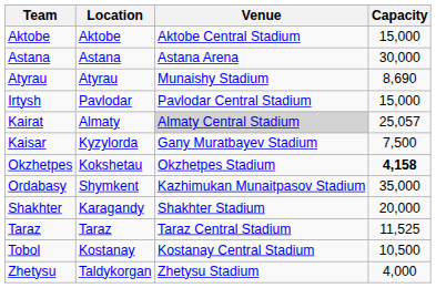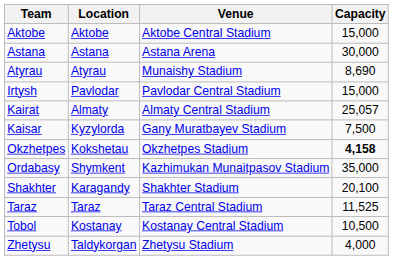 <table class="wikitable sortable">
 <tr>
 <th>Team</th>
 <th>Location</th>
 <th>Venue</th>
 <th>Capacity</th>
 </tr>
 <tr>
 <td><a href='#'>Aktobe</a></td>
 <td><a href='#'>Aktobe</a></td>
 <td><a href='#'>Aktobe Central Stadium</a></td>
 <td style="text-align:center;">15,000</td>
 </tr>
 <tr>
 <td><a href='#'>Astana</a></td>
 <td><a href='#'>Astana</a></td>
 <td><a href='#'>Astana Arena</a></td>
 <td style="text-align:center;">30,000</td>
 </tr>
 <tr>
 <td><a href='#'>Atyrau</a></td>
 <td><a href='#'>Atyrau</a></td>
 <td><a href='#'>Munaishy Stadium</a></td>
 <td style="text-align:center;">8,690</td>
 </tr>
 <tr>
 <td><a href='#'>Irtysh</a></td>
 <td><a href='#'>Pavlodar</a></td>
 <td><a href='#'>Pavlodar Central Stadium</a></td>
 <td style="text-align:center;">15,000</td>
 </tr>
 <tr>
 <td><a href='#'>Kairat</a></td>
 <td><a href='#'>Almaty</a></td>
-<td style="background: lightgrey;"><a href='#'>Almaty Central Stadium</a></td>
+<td><a href='#'>Almaty Central Stadium</a></td>
 <td style="text-align:center;">25,057</td>
 </tr>
 <tr>
 <td><a href='#'>Kaisar</a></td>
 <td><a href='#'>Kyzylorda</a></td>
 <td><a href='#'>Gany Muratbayev Stadium</a></td>
 <td style="text-align:center;">7,500</td>
 </tr>
 <tr>
 <td><a href='#'>Okzhetpes</a></td>
 <td><a href='#'>Kokshetau</a></td>
 <td><a href='#'>Okzhetpes Stadium</a></td>
 <td style="text-align:center;"><strong>4,158</strong></td>
 </tr>
 <tr>
 <td><a href='#'>Ordabasy</a></td>
 <td><a href='#'>Shymkent</a></td>
 <td><a href='#'>Kazhimukan Munaitpasov Stadium</a></td>
 <td style="text-align:center;">35,000</td>
 </tr>
 <tr>
 <td><a href='#'>Shakhter</a></td>
 <td><a href='#'>Karagandy</a></td>
 <td><a href='#'>Shakhter Stadium</a></td>
-<td style="text-align:center;">20,000</td>
+<td style="text-align:center;">20,100</td>
 </tr>
 <tr>
 <td><a href='#'>Taraz</a></td>
 <td><a href='#'>Taraz</a></td>
 <td><a href='#'>Taraz Central Stadium</a></td>
 <td style="text-align:center;">11,525</td>
 </tr>
 <tr>
 <td><a href='#'>Tobol</a></td>
 <td><a href='#'>Kostanay</a></td>
 <td><a href='#'>Kostanay Central Stadium</a></td>
 <td style="text-align:center;">10,500</td>
 </tr>
 <tr>
 <td><a href='#'>Zhetysu</a></td>
 <td><a href='#'>Taldykorgan</a></td>
 <td><a href='#'>Zhetysu Stadium</a></td>
 <td style="text-align:center;">4,000</td>
 </tr>
 </table>
